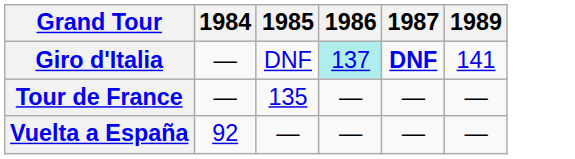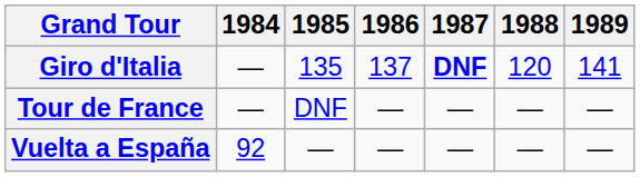 <table class="wikitable plainrowheaders">
 <tr>
 <th scope="col"><a href='#'>Grand Tour</a></th>
 <th scope="col">1984</th>
 <th scope="col">1985</th>
 <th scope="col">1986</th>
 <th scope="col">1987</th>
+<th scope="col">1988</th>
 <th scope="col">1989</th>
 </tr>
 <tr style="text-align:center;">
 <th scope="row"> <a href='#'>Giro d'Italia</a></th>
 <td>—</td>
-<td><a href='#'>DNF</a></td>
-<td style="background: paleturquoise;"><a href='#'>137</a></td>
+<td><a href='#'>135</a></td>
+<td><a href='#'>137</a></td>
 <td><strong><a href='#'>DNF</a></strong></td>
+<td><a href='#'>120</a></td>
 <td><a href='#'>141</a></td>
 </tr>
 <tr style="text-align:center;">
 <th scope="row"> <a href='#'>Tour de France</a></th>
 <td>—</td>
-<td><a href='#'>135</a></td>
+<td><a href='#'>DNF</a></td>
+<td>—</td>
 <td>—</td>
 <td>—</td>
 <td>—</td>
 </tr>
 <tr style="text-align:center;">
 <th scope="row"> <a href='#'>Vuelta a España</a></th>
 <td><a href='#'>92</a></td>
 <td>—</td>
 <td>—</td>
 <td>—</td>
 <td>—</td>
+<td>—</td>
 </tr>
 </table>
